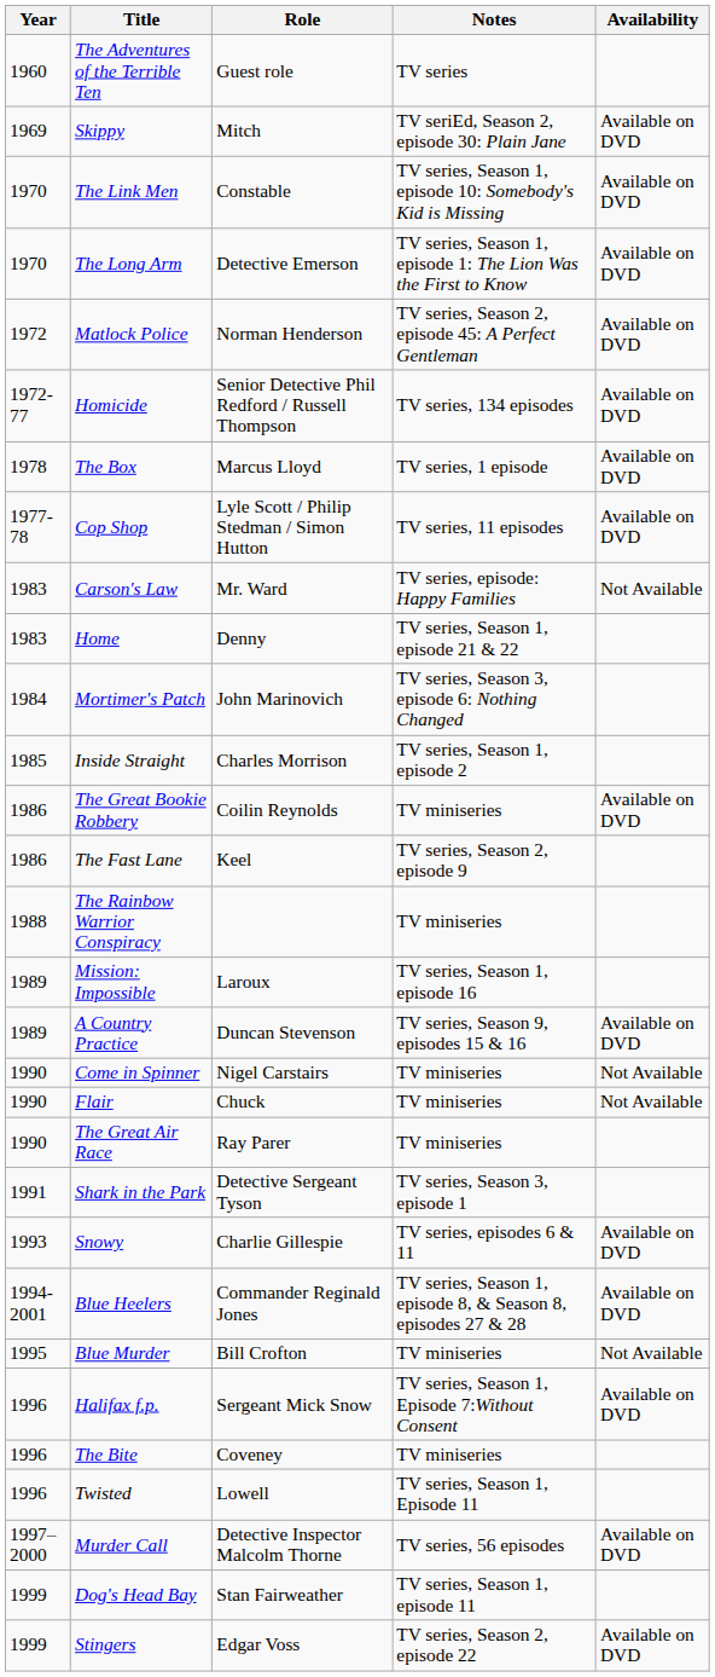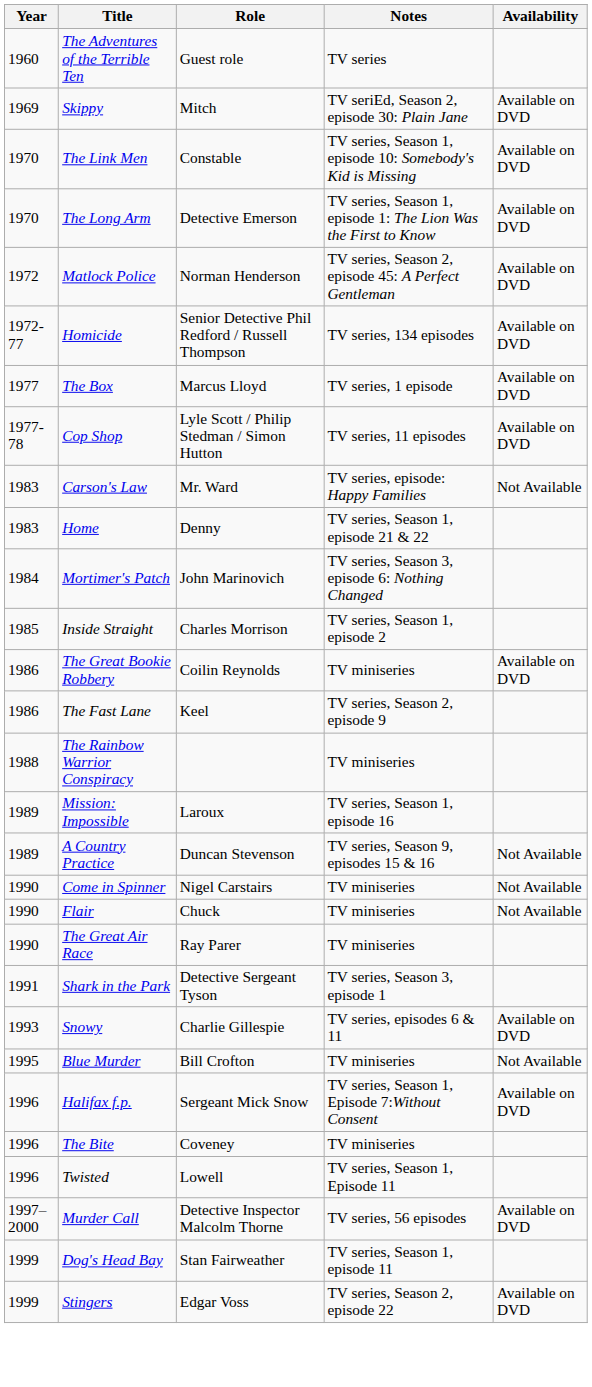 <table class="wikitable">
 <tr>
 <th>Year</th>
 <th>Title</th>
 <th>Role</th>
 <th>Notes</th>
 <th>Availability</th>
 </tr>
 <tr>
 <td>1960</td>
 <td><em><a href='#'>The Adventures of the Terrible Ten</a></em></td>
 <td>Guest role</td>
 <td>TV series</td>
 <td></td>
 </tr>
 <tr>
 <td>1969</td>
 <td><em><a href='#'>Skippy</a></em></td>
 <td>Mitch</td>
 <td>TV seriEd, Season 2, episode 30: <em>Plain Jane</em></td>
 <td>Available on DVD</td>
 </tr>
 <tr>
 <td>1970</td>
 <td><em><a href='#'>The Link Men</a></em></td>
 <td>Constable</td>
 <td>TV series, Season 1, episode 10: <em>Somebody's Kid is Missing</em></td>
 <td>Available on DVD</td>
 </tr>
 <tr>
 <td>1970</td>
 <td><em><a href='#'>The Long Arm</a></em></td>
 <td>Detective Emerson</td>
 <td>TV series, Season 1, episode 1: <em>The Lion Was the First to Know</em></td>
 <td>Available on DVD</td>
 </tr>
 <tr>
 <td>1972</td>
 <td><em><a href='#'>Matlock Police</a></em></td>
 <td>Norman Henderson</td>
 <td>TV series, Season 2, episode 45: <em>A Perfect Gentleman</em></td>
 <td>Available on DVD</td>
 </tr>
 <tr>
 <td>1972-77</td>
 <td><em><a href='#'>Homicide</a></em></td>
 <td>Senior Detective Phil Redford / Russell Thompson</td>
 <td>TV series, 134 episodes</td>
 <td>Available on DVD</td>
 </tr>
 <tr>
-<td>1978</td>
+<td>1977</td>
 <td><em><a href='#'>The Box</a></em></td>
 <td>Marcus Lloyd</td>
 <td>TV series, 1 episode</td>
 <td>Available on DVD</td>
 </tr>
 <tr>
 <td>1977-78</td>
 <td><em><a href='#'>Cop Shop</a></em></td>
 <td>Lyle Scott / Philip Stedman / Simon Hutton</td>
 <td>TV series, 11 episodes</td>
 <td>Available on DVD</td>
 </tr>
 <tr>
 <td>1983</td>
 <td><em><a href='#'>Carson's Law</a></em></td>
 <td>Mr. Ward</td>
 <td>TV series, episode: <em>Happy Families</em></td>
 <td>Not Available</td>
 </tr>
 <tr>
 <td>1983</td>
 <td><em><a href='#'>Home</a></em></td>
 <td>Denny</td>
 <td>TV series, Season 1, episode 21 & 22</td>
 <td></td>
 </tr>
 <tr>
 <td>1984</td>
 <td><em><a href='#'>Mortimer's Patch</a></em></td>
 <td>John Marinovich</td>
 <td>TV series, Season 3, episode 6: <em>Nothing Changed</em></td>
 <td></td>
 </tr>
 <tr>
 <td>1985</td>
 <td><em>Inside Straight</em></td>
 <td>Charles Morrison</td>
 <td>TV series, Season 1, episode 2</td>
 <td></td>
 </tr>
 <tr>
 <td>1986</td>
 <td><em><a href='#'>The Great Bookie Robbery</a></em></td>
 <td>Coilin Reynolds</td>
 <td>TV miniseries</td>
 <td>Available on DVD</td>
 </tr>
 <tr>
 <td>1986</td>
 <td><em>The Fast Lane</em></td>
 <td>Keel</td>
 <td>TV series, Season 2, episode 9</td>
 <td></td>
 </tr>
 <tr>
 <td>1988</td>
 <td><em><a href='#'>The Rainbow Warrior Conspiracy</a></em></td>
 <td></td>
 <td>TV miniseries</td>
 <td></td>
 </tr>
 <tr>
 <td>1989</td>
 <td><em><a href='#'>Mission: Impossible</a></em></td>
 <td>Laroux</td>
 <td>TV series, Season 1, episode 16</td>
 <td></td>
 </tr>
 <tr>
 <td>1989</td>
 <td><em><a href='#'>A Country Practice</a></em></td>
 <td>Duncan Stevenson</td>
 <td>TV series, Season 9, episodes 15 & 16</td>
-<td>Available on DVD</td>
+<td>Not Available</td>
 </tr>
 <tr>
 <td>1990</td>
 <td><em><a href='#'>Come in Spinner</a></em></td>
 <td>Nigel Carstairs</td>
 <td>TV miniseries</td>
 <td>Not Available</td>
 </tr>
 <tr>
 <td>1990</td>
 <td><em><a href='#'>Flair</a></em></td>
 <td>Chuck</td>
 <td>TV miniseries</td>
 <td>Not Available</td>
 </tr>
 <tr>
 <td>1990</td>
 <td><em><a href='#'>The Great Air Race</a></em></td>
 <td>Ray Parer</td>
 <td>TV miniseries</td>
 <td></td>
 </tr>
 <tr>
 <td>1991</td>
 <td><em><a href='#'>Shark in the Park</a></em></td>
 <td>Detective Sergeant Tyson</td>
 <td>TV series, Season 3, episode 1</td>
 <td></td>
 </tr>
 <tr>
 <td>1993</td>
 <td><em><a href='#'>Snowy</a></em></td>
 <td>Charlie Gillespie</td>
 <td>TV series, episodes 6 & 11</td>
-<td>Available on DVD</td>
-</tr>
-<tr>
-<td>1994-2001</td>
-<td><em><a href='#'>Blue Heelers</a></em></td>
-<td>Commander Reginald Jones</td>
-<td>TV series, Season 1, episode 8, & Season 8, episodes 27 & 28</td>
 <td>Available on DVD</td>
 </tr>
 <tr>
 <td>1995</td>
 <td><em><a href='#'>Blue Murder</a></em></td>
 <td>Bill Crofton</td>
 <td>TV miniseries</td>
 <td>Not Available</td>
 </tr>
 <tr>
 <td>1996</td>
 <td><em><a href='#'>Halifax f.p.</a></em></td>
 <td>Sergeant Mick Snow</td>
 <td>TV series, Season 1, Episode 7:<em>Without Consent</em></td>
 <td>Available on DVD</td>
 </tr>
 <tr>
 <td>1996</td>
 <td><em><a href='#'>The Bite</a></em></td>
 <td>Coveney</td>
 <td>TV miniseries</td>
 <td></td>
 </tr>
 <tr>
 <td>1996</td>
 <td><em>Twisted</em></td>
 <td>Lowell</td>
 <td>TV series, Season 1, Episode 11</td>
 <td></td>
 </tr>
 <tr>
 <td>1997–2000</td>
 <td><em><a href='#'>Murder Call</a></em></td>
 <td>Detective Inspector Malcolm Thorne</td>
 <td>TV series, 56 episodes</td>
 <td>Available on DVD</td>
 </tr>
 <tr>
 <td>1999</td>
 <td><em><a href='#'>Dog's Head Bay</a></em></td>
 <td>Stan Fairweather</td>
 <td>TV series, Season 1, episode 11</td>
 <td></td>
 </tr>
 <tr>
 <td>1999</td>
 <td><em><a href='#'>Stingers</a></em></td>
 <td>Edgar Voss</td>
 <td>TV series, Season 2, episode 22</td>
 <td>Available on DVD</td>
 </tr>
 </table>
